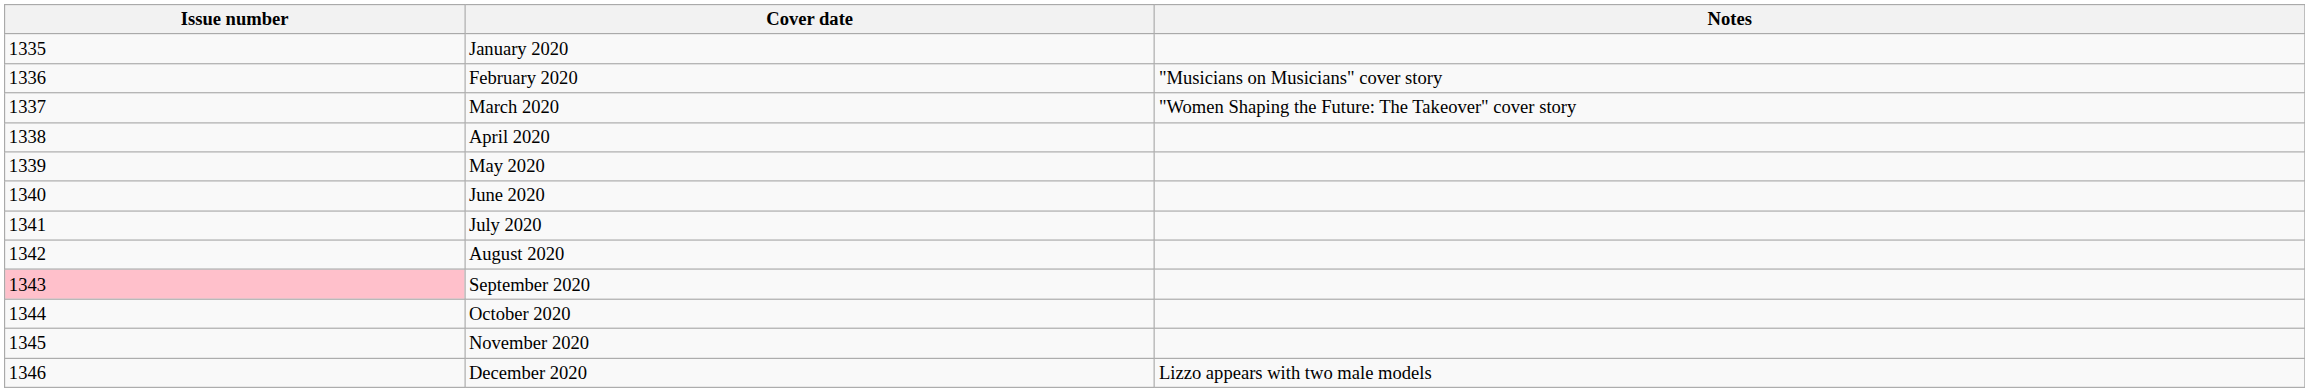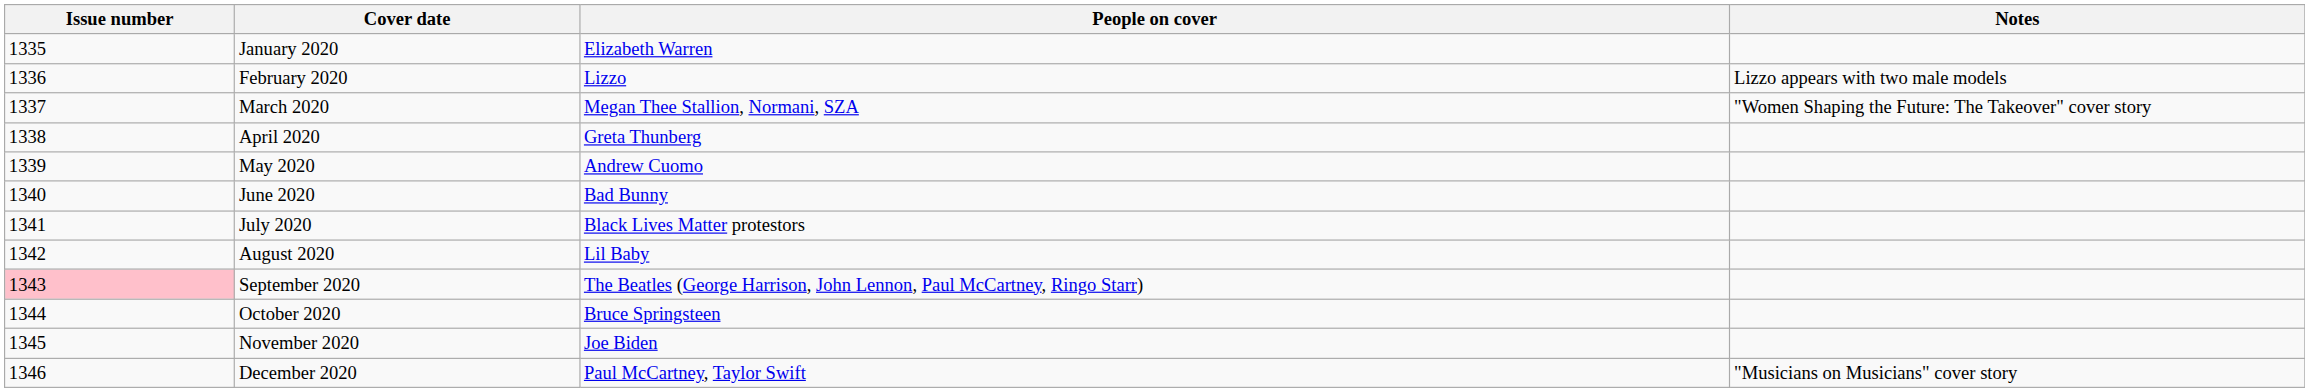 <table class="wikitable sortable" style="margin:auto;width:100%;">
 <tr>
 <th style="width:10%;">Issue number</th>
 <th style="width:15%;">Cover date</th>
+<th style="width:50%;">People on cover</th>
 <th style="width:25%;">Notes</th>
 </tr>
 <tr>
 <td>1335</td>
 <td>January 2020</td>
+<td><a href='#'>Elizabeth Warren</a></td>
 <td></td>
 </tr>
 <tr>
 <td>1336</td>
 <td>February 2020</td>
-<td>"Musicians on Musicians" cover story</td>
+<td><a href='#'>Lizzo</a></td>
+<td>Lizzo appears with two male models</td>
 </tr>
 <tr>
 <td>1337</td>
 <td>March 2020</td>
+<td><a href='#'>Megan Thee Stallion</a>, <a href='#'>Normani</a>, <a href='#'>SZA</a></td>
 <td>"Women Shaping the Future: The Takeover" cover story</td>
 </tr>
 <tr>
 <td>1338</td>
 <td>April 2020</td>
+<td><a href='#'>Greta Thunberg</a></td>
 <td></td>
 </tr>
 <tr>
 <td>1339</td>
 <td>May 2020</td>
+<td><a href='#'>Andrew Cuomo</a></td>
 <td></td>
 </tr>
 <tr>
 <td>1340</td>
 <td>June 2020</td>
+<td><a href='#'>Bad Bunny</a></td>
 <td></td>
 </tr>
 <tr>
 <td>1341</td>
 <td>July 2020</td>
+<td><a href='#'>Black Lives Matter</a> protestors</td>
 <td></td>
 </tr>
 <tr>
 <td>1342</td>
 <td>August 2020</td>
+<td><a href='#'>Lil Baby</a></td>
 <td></td>
 </tr>
 <tr>
 <td style="background: pink;">1343</td>
 <td>September 2020</td>
+<td><a href='#'>The Beatles</a> (<a href='#'>George Harrison</a>, <a href='#'>John Lennon</a>, <a href='#'>Paul McCartney</a>, <a href='#'>Ringo Starr</a>)</td>
 <td></td>
 </tr>
 <tr>
 <td>1344</td>
 <td>October 2020</td>
+<td><a href='#'>Bruce Springsteen</a></td>
 <td></td>
 </tr>
 <tr>
 <td>1345</td>
 <td>November 2020</td>
+<td><a href='#'>Joe Biden</a></td>
 <td></td>
 </tr>
 <tr>
 <td>1346</td>
 <td>December 2020</td>
-<td>Lizzo appears with two male models</td>
+<td><a href='#'>Paul McCartney</a>, <a href='#'>Taylor Swift</a></td>
+<td>"Musicians on Musicians" cover story</td>
 </tr>
 </table>
